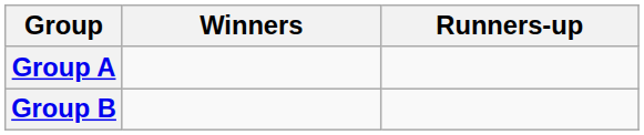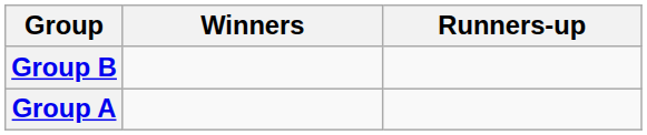 <table class="wikitable">
 <tr>
 <th>Group</th>
 <th width="150">Winners</th>
 <th width="150">Runners-up</th>
 </tr>
 <tr>
+<th><a href='#'>Group B</a></th>
+<td></td>
+<td></td>
+</tr>
+<tr>
 <th><a href='#'>Group A</a></th>
 <td></td>
 <td></td>
 </tr>
-<tr>
-<th><a href='#'>Group B</a></th>
-<td></td>
-<td></td>
-</tr>
 </table>
